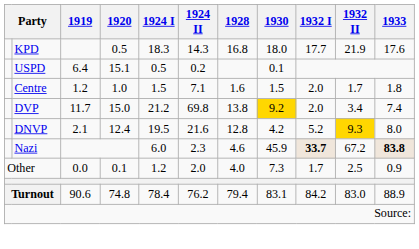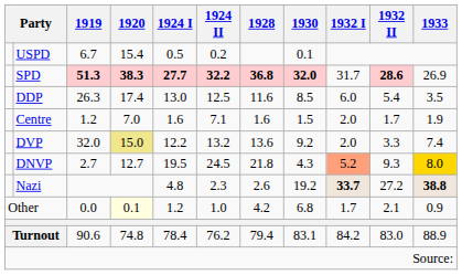 <table class=wikitable style="font-size:90%; text-align:center">
 <tr>
 <th style="width:60px" colspan=2>Party</th>
 <th style="width:40px"><a href='#'>1919</a></th>
 <th style="width:40px"><a href='#'>1920</a></th>
 <th style="width:40px"><a href='#'>1924 I</a></th>
 <th style="width:40px"><a href='#'>1924 II</a></th>
 <th style="width:40px"><a href='#'>1928</a></th>
 <th style="width:40px"><a href='#'>1930</a></th>
 <th style="width:40px"><a href='#'>1932 I</a></th>
 <th style="width:40px"><a href='#'>1932 II</a></th>
 <th style="width:40px"><a href='#'>1933</a></th>
 </tr>
 <tr>
 <td bgcolor=></td>
-<td align=left><a href='#'>KPD</a></td>
-<td></td>
-<td>0.5</td>
-<td>18.3</td>
-<td>14.3</td>
-<td>16.8</td>
-<td>18.0</td>
-<td>17.7</td>
-<td>21.9</td>
-<td>17.6</td>
-</tr>
-<tr>
-<td bgcolor=></td>
 <td align=left><a href='#'>USPD</a></td>
-<td>6.4</td>
-<td>15.1</td>
+<td>6.7</td>
+<td>15.4</td>
 <td>0.5</td>
 <td>0.2</td>
 <td></td>
 <td>0.1</td>
 </tr>
 <tr>
 <td bgcolor=></td>
+<td align=left><a href='#'>SPD</a></td>
+<td bgcolor=#FFCCCF><strong>51.3</strong></td>
+<td bgcolor=#FFCCCF><strong>38.3</strong></td>
+<td bgcolor=#FFCCCF><strong>27.7</strong></td>
+<td bgcolor=#FFCCCF><strong>32.2</strong></td>
+<td bgcolor=#FFCCCF><strong>36.8</strong></td>
+<td bgcolor=#FFCCCF><strong>32.0</strong></td>
+<td>31.7</td>
+<td bgcolor=#FFCCCF><strong>28.6</strong></td>
+<td>26.9</td>
+</tr>
+<tr>
+<td bgcolor=></td>
+<td align=left><a href='#'>DDP</a></td>
+<td>26.3</td>
+<td>17.4</td>
+<td>13.0</td>
+<td>12.5</td>
+<td>11.6</td>
+<td>8.5</td>
+<td>6.0</td>
+<td>5.4</td>
+<td>3.5</td>
+</tr>
+<tr>
+<td bgcolor=></td>
 <td align=left><a href='#'>Centre</a></td>
 <td>1.2</td>
-<td>1.0</td>
-<td>1.5</td>
+<td>7.0</td>
+<td>1.6</td>
 <td>7.1</td>
 <td>1.6</td>
 <td>1.5</td>
 <td>2.0</td>
 <td>1.7</td>
-<td>1.8</td>
+<td>1.9</td>
 </tr>
 <tr>
 <td bgcolor=></td>
 <td align=left><a href='#'>DVP</a></td>
-<td>11.7</td>
-<td>15.0</td>
-<td>21.2</td>
-<td>69.8</td>
-<td>13.8</td>
-<td style="background: gold;">9.2</td>
+<td>32.0</td>
+<td style="background: khaki;">15.0</td>
+<td>12.2</td>
+<td>13.2</td>
+<td>13.6</td>
+<td>9.2</td>
 <td>2.0</td>
-<td>3.4</td>
+<td>3.3</td>
 <td>7.4</td>
 </tr>
 <tr>
 <td bgcolor=></td>
 <td align=left><a href='#'>DNVP</a></td>
-<td>2.1</td>
-<td>12.4</td>
+<td>2.7</td>
+<td>12.7</td>
 <td>19.5</td>
-<td>21.6</td>
-<td>12.8</td>
-<td>4.2</td>
-<td>5.2</td>
-<td style="background: gold;">9.3</td>
-<td>8.0</td>
+<td>24.5</td>
+<td>21.8</td>
+<td>4.3</td>
+<td style="background: lightsalmon;">5.2</td>
+<td>9.3</td>
+<td style="background: gold;">8.0</td>
 </tr>
 <tr>
 <td bgcolor=></td>
 <td align=left><a href='#'>Nazi</a></td>
 <td colspan=2></td>
-<td>6.0</td>
+<td>4.8</td>
 <td>2.3</td>
-<td>4.6</td>
-<td>45.9</td>
+<td>2.6</td>
+<td>19.2</td>
 <td bgcolor=#F0E6DB><strong>33.7</strong></td>
-<td>67.2</td>
-<td bgcolor=#F0E6DB><strong>83.8</strong></td>
+<td>27.2</td>
+<td bgcolor=#F0E6DB><strong>38.8</strong></td>
 </tr>
 <tr>
 <td colspan=2 align=left>Other</td>
 <td>0.0</td>
-<td>0.1</td>
+<td style="background: lightyellow;">0.1</td>
 <td>1.2</td>
-<td>2.0</td>
-<td>4.0</td>
-<td>7.3</td>
+<td>1.0</td>
+<td>4.2</td>
+<td>6.8</td>
 <td>1.7</td>
-<td>2.5</td>
+<td>2.1</td>
 <td>0.9</td>
 </tr>
 <tr>
 <th colspan=11></th>
 </tr>
 <tr>
 <th colspan=2 align=left>Turnout</th>
 <td>90.6</td>
 <td>74.8</td>
 <td>78.4</td>
 <td>76.2</td>
 <td>79.4</td>
 <td>83.1</td>
 <td>84.2</td>
 <td>83.0</td>
 <td>88.9</td>
 </tr>
 <tr>
 <td colspan=11 align=right>Source: </td>
 </tr>
 </table>
